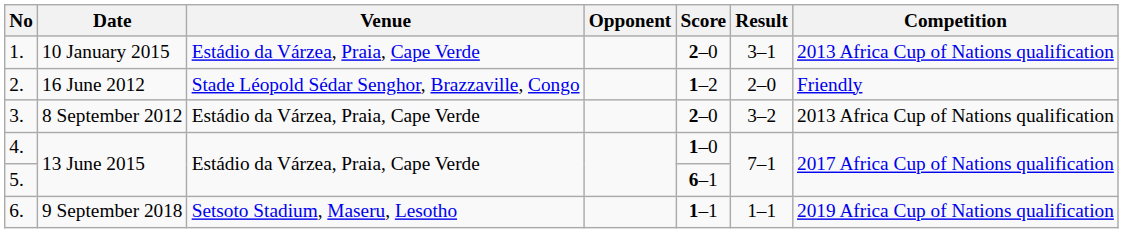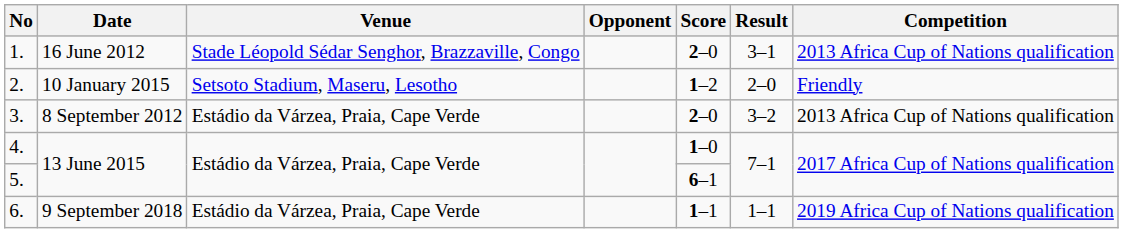 <table class="wikitable" style="font-size:85%;">
 <tr>
 <th>No</th>
 <th>Date</th>
 <th>Venue</th>
 <th>Opponent</th>
 <th>Score</th>
 <th>Result</th>
 <th>Competition</th>
 </tr>
 <tr>
 <td>1.</td>
-<td>10 January 2015</td>
-<td><a href='#'>Estádio da Várzea</a>, <a href='#'>Praia</a>, <a href='#'>Cape Verde</a></td>
+<td>16 June 2012</td>
+<td><a href='#'>Stade Léopold Sédar Senghor</a>, <a href='#'>Brazzaville</a>, <a href='#'>Congo</a></td>
 <td></td>
 <td align=center><strong>2</strong>–0</td>
 <td align=center>3–1</td>
 <td><a href='#'>2013 Africa Cup of Nations qualification</a></td>
 </tr>
 <tr>
 <td>2.</td>
-<td>16 June 2012</td>
-<td><a href='#'>Stade Léopold Sédar Senghor</a>, <a href='#'>Brazzaville</a>, <a href='#'>Congo</a></td>
+<td>10 January 2015</td>
+<td><a href='#'>Setsoto Stadium</a>, <a href='#'>Maseru</a>, <a href='#'>Lesotho</a></td>
 <td></td>
 <td align=center><strong>1</strong>–2</td>
 <td align=center>2–0</td>
 <td><a href='#'>Friendly</a></td>
 </tr>
 <tr>
 <td>3.</td>
 <td>8 September 2012</td>
 <td>Estádio da Várzea, Praia, Cape Verde</td>
 <td></td>
 <td align=center><strong>2</strong>–0</td>
 <td align=center>3–2</td>
 <td>2013 Africa Cup of Nations qualification</td>
 </tr>
 <tr>
 <td>4.</td>
 <td rowspan="2">13 June 2015</td>
 <td rowspan="2">Estádio da Várzea, Praia, Cape Verde</td>
 <td rowspan="2"></td>
 <td align=center><strong>1</strong>–0</td>
 <td rowspan="2" style="text-align:center">7–1</td>
 <td rowspan="2"><a href='#'>2017 Africa Cup of Nations qualification</a></td>
 </tr>
 <tr>
 <td>5.</td>
 <td align=center><strong>6</strong>–1</td>
 </tr>
 <tr>
 <td>6.</td>
 <td>9 September 2018</td>
-<td><a href='#'>Setsoto Stadium</a>, <a href='#'>Maseru</a>, <a href='#'>Lesotho</a></td>
+<td>Estádio da Várzea, Praia, Cape Verde</td>
 <td></td>
 <td align=center><strong>1</strong>–1</td>
 <td align=center>1–1</td>
 <td><a href='#'>2019 Africa Cup of Nations qualification</a></td>
 </tr>
 </table>
